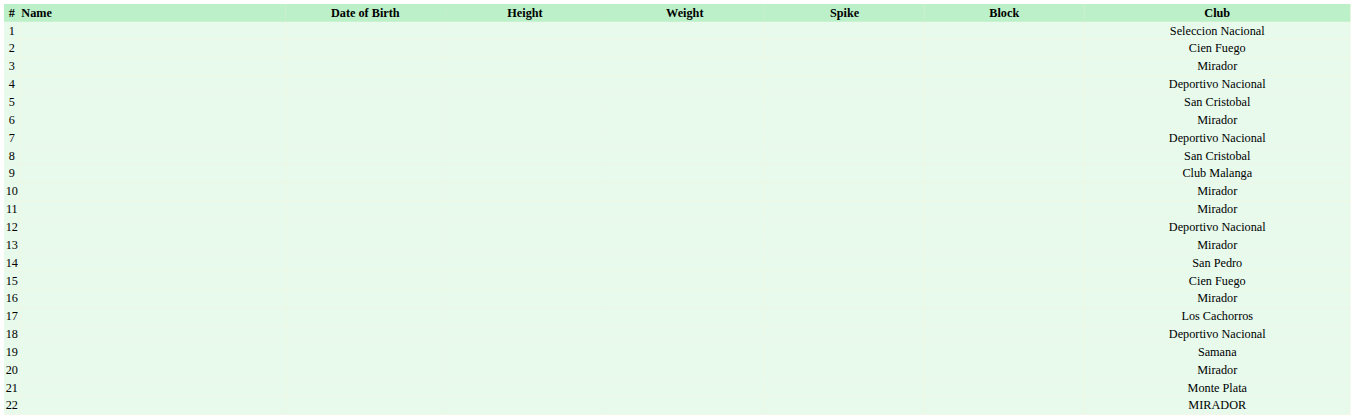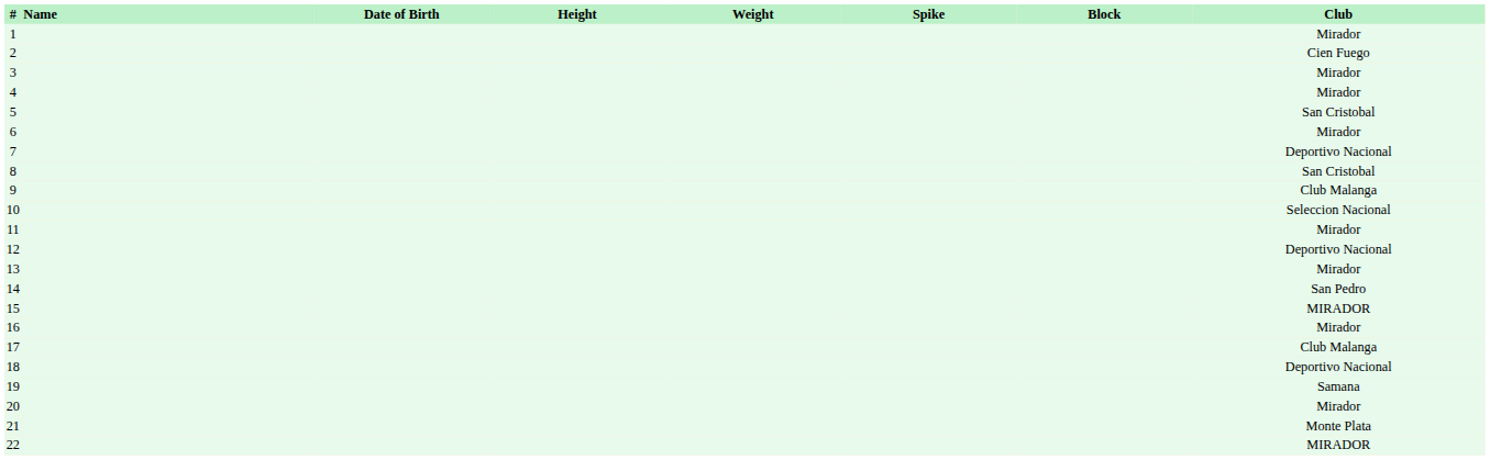 <table border=0 cellpadding=2 cellspacing=0  |- bgcolor=#FFECCE style="text-align:center; font-size:90%; width:100%">
 <tr bgcolor=#BBF0C9>
 <th>#</th>
 <th align=left width=20%>Name</th>
 <th width=12%>Date of Birth</th>
 <th width=12%>Height</th>
 <th width=12%>Weight</th>
 <th width=12%>Spike</th>
 <th width=12%>Block</th>
 <th width=20%>Club</th>
 </tr>
 <tr bgcolor=#E7FAEC>
 <td>1</td>
 <td align=left></td>
 <td align=right></td>
 <td></td>
 <td></td>
 <td></td>
 <td></td>
-<td>Seleccion Nacional</td>
+<td>Mirador</td>
 </tr>
 <tr bgcolor=#E7FAEC>
 <td>2</td>
 <td align=left></td>
 <td align=right></td>
 <td></td>
 <td></td>
 <td></td>
 <td></td>
 <td>Cien Fuego</td>
 </tr>
 <tr bgcolor=#E7FAEC>
 <td>3</td>
 <td align=left></td>
 <td align=right></td>
 <td></td>
 <td></td>
 <td></td>
 <td></td>
 <td>Mirador</td>
 </tr>
 <tr bgcolor=#E7FAEC>
 <td>4</td>
 <td align=left></td>
 <td align=right></td>
 <td></td>
 <td></td>
 <td></td>
 <td></td>
-<td>Deportivo Nacional</td>
+<td>Mirador</td>
 </tr>
 <tr bgcolor=#E7FAEC>
 <td>5</td>
 <td align=left></td>
 <td align=right></td>
 <td></td>
 <td></td>
 <td></td>
 <td></td>
 <td>San Cristobal</td>
 </tr>
 <tr bgcolor=#E7FAEC>
 <td>6</td>
 <td align=left></td>
 <td align=right></td>
 <td></td>
 <td></td>
 <td></td>
 <td></td>
 <td>Mirador</td>
 </tr>
 <tr bgcolor=#E7FAEC>
 <td>7</td>
 <td align=left></td>
 <td align=right></td>
 <td></td>
 <td></td>
 <td></td>
 <td></td>
 <td>Deportivo Nacional</td>
 </tr>
 <tr bgcolor=#E7FAEC>
 <td>8</td>
 <td align=left></td>
 <td align=right></td>
 <td></td>
 <td></td>
 <td></td>
 <td></td>
 <td>San Cristobal</td>
 </tr>
 <tr bgcolor=#E7FAEC>
 <td>9</td>
 <td align=left></td>
 <td align=right></td>
 <td></td>
 <td></td>
 <td></td>
 <td></td>
 <td>Club Malanga</td>
 </tr>
 <tr bgcolor=#E7FAEC>
 <td>10</td>
 <td align=left></td>
 <td align=right></td>
 <td></td>
 <td></td>
 <td></td>
 <td></td>
-<td>Mirador</td>
+<td>Seleccion Nacional</td>
 </tr>
 <tr bgcolor=#E7FAEC>
 <td>11</td>
 <td align=left></td>
 <td align=right></td>
 <td></td>
 <td></td>
 <td></td>
 <td></td>
 <td>Mirador</td>
 </tr>
 <tr bgcolor=#E7FAEC>
 <td>12</td>
 <td align=left></td>
 <td align=right></td>
 <td></td>
 <td></td>
 <td></td>
 <td></td>
 <td>Deportivo Nacional</td>
 </tr>
 <tr bgcolor=#E7FAEC>
 <td>13</td>
 <td align=left></td>
 <td align=right></td>
 <td></td>
 <td></td>
 <td></td>
 <td></td>
 <td>Mirador</td>
 </tr>
 <tr bgcolor=#E7FAEC>
 <td>14</td>
 <td align=left></td>
 <td align=right></td>
 <td></td>
 <td></td>
 <td></td>
 <td></td>
 <td>San Pedro</td>
 </tr>
 <tr bgcolor=#E7FAEC>
 <td>15</td>
 <td align=left></td>
 <td align=right></td>
 <td></td>
 <td></td>
 <td></td>
 <td></td>
-<td>Cien Fuego</td>
+<td>MIRADOR</td>
 </tr>
 <tr bgcolor=#E7FAEC>
 <td>16</td>
 <td align=left></td>
 <td align=right></td>
 <td></td>
 <td></td>
 <td></td>
 <td></td>
 <td>Mirador</td>
 </tr>
 <tr bgcolor=#E7FAEC>
 <td>17</td>
 <td align=left></td>
 <td align=right></td>
 <td></td>
 <td></td>
 <td></td>
 <td></td>
-<td>Los Cachorros</td>
+<td>Club Malanga</td>
 </tr>
 <tr bgcolor=#E7FAEC>
 <td>18</td>
 <td align=left></td>
 <td align=right></td>
 <td></td>
 <td></td>
 <td></td>
 <td></td>
 <td>Deportivo Nacional</td>
 </tr>
 <tr bgcolor=#E7FAEC>
 <td>19</td>
 <td align=left></td>
 <td align=right></td>
 <td></td>
 <td></td>
 <td></td>
 <td></td>
 <td>Samana</td>
 </tr>
 <tr bgcolor=#E7FAEC>
 <td>20</td>
 <td align=left></td>
 <td align=right></td>
 <td></td>
 <td></td>
 <td></td>
 <td></td>
 <td>Mirador</td>
 </tr>
 <tr bgcolor=#E7FAEC>
 <td>21</td>
 <td align=left></td>
 <td align=right></td>
 <td></td>
 <td></td>
 <td></td>
 <td></td>
 <td>Monte Plata</td>
 </tr>
 <tr bgcolor=#E7FAEC>
 <td>22</td>
 <td align=left></td>
 <td align=right></td>
 <td></td>
 <td></td>
 <td></td>
 <td></td>
 <td>MIRADOR</td>
 </tr>
 </table>
